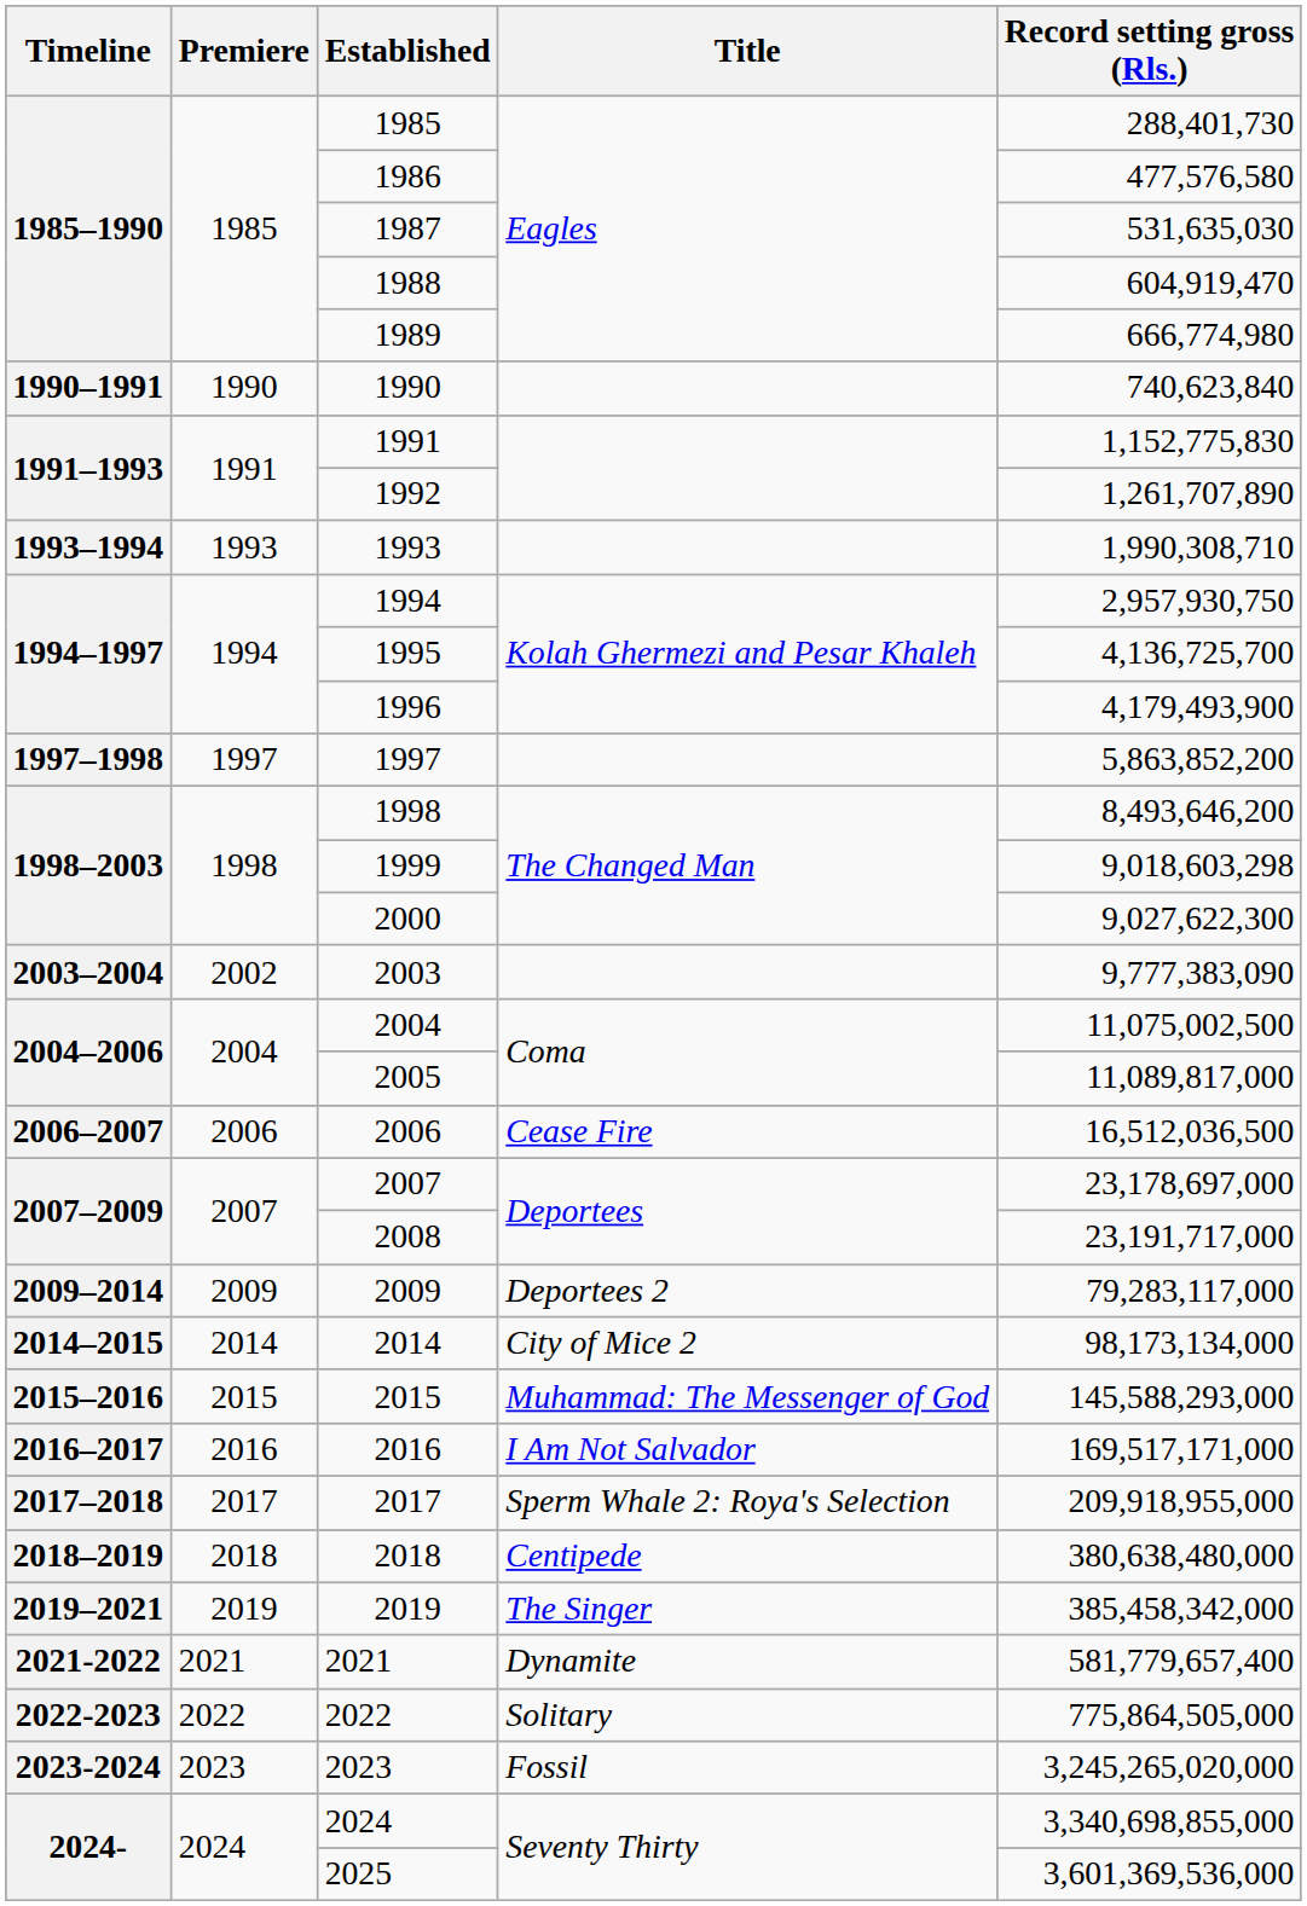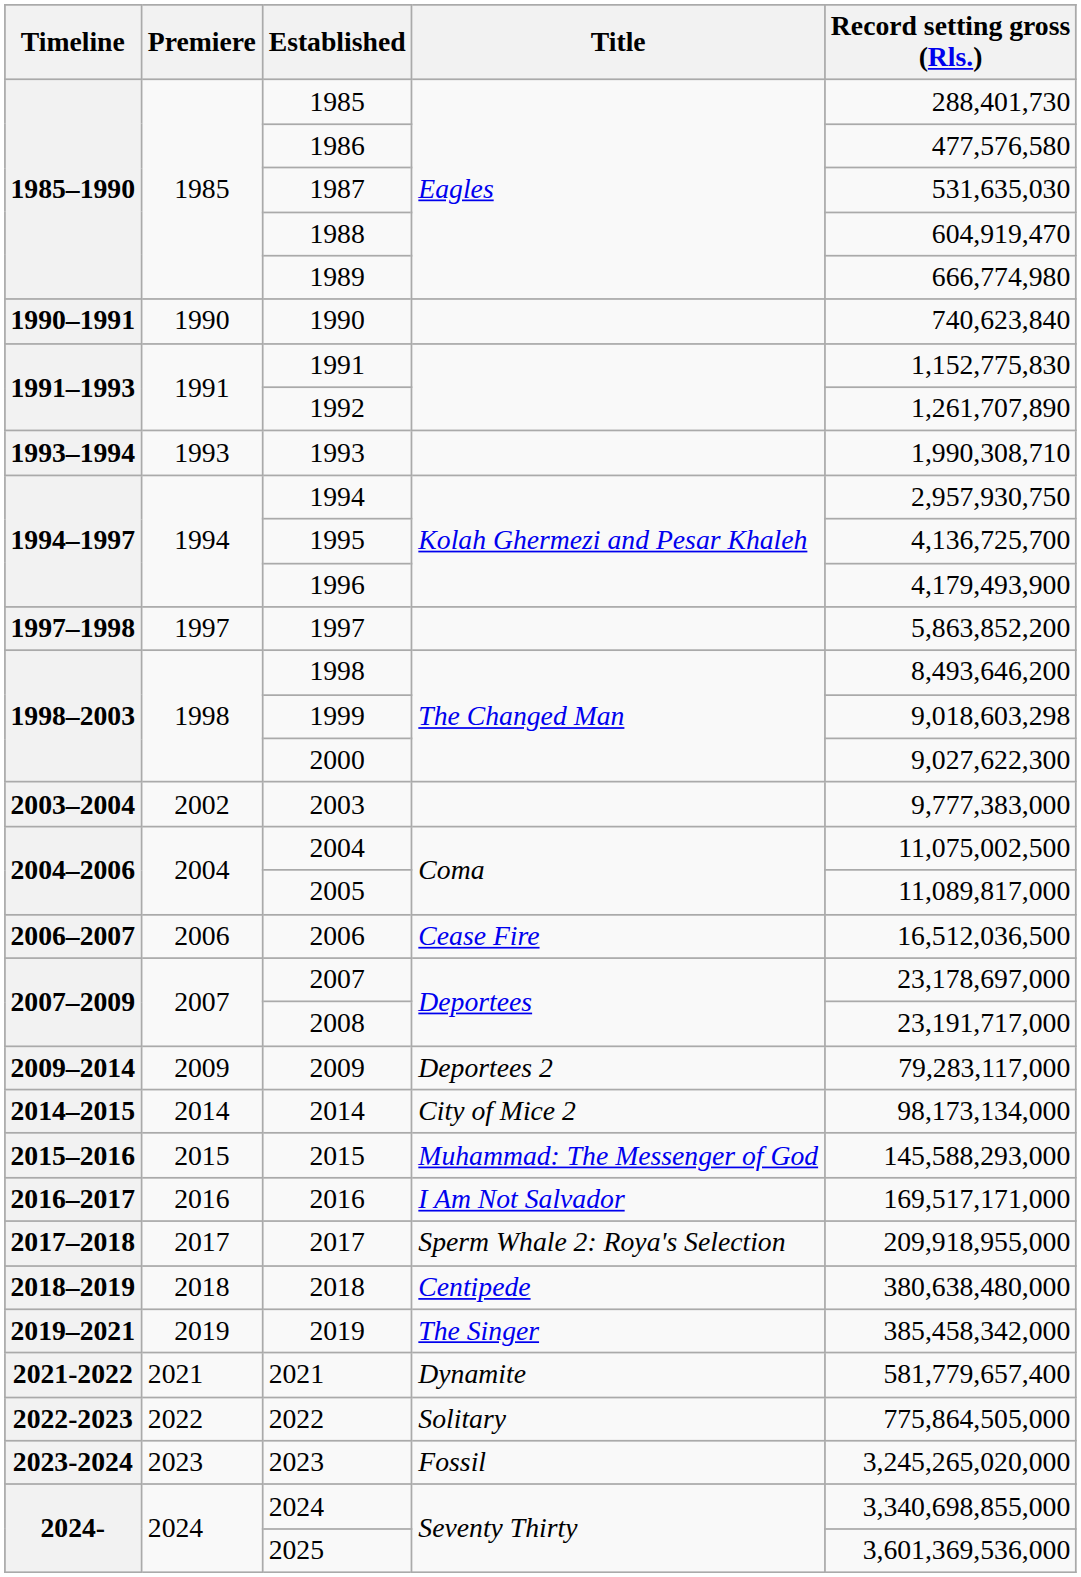 <table class="wikitable plainrowheaders" style="margin:auto; margin:auto;">
 <tr>
 <th scope="col">Timeline</th>
 <th scope="col">Premiere</th>
 <th scope="col">Established</th>
 <th scope="col">Title</th>
 <th scope="col">Record setting gross<br>(<a href='#'>Rls.</a>)</th>
 </tr>
 <tr>
 <th scope="row" rowspan="5">1985–1990</th>
 <td align="center" rowspan="5">1985</td>
 <td align="center">1985</td>
 <td rowspan="5"><em><a href='#'>Eagles</a></em></td>
 <td align="right">288,401,730</td>
 </tr>
 <tr>
 <td align="center">1986</td>
 <td align="right">477,576,580</td>
 </tr>
 <tr>
 <td align="center">1987</td>
 <td align="right">531,635,030</td>
 </tr>
 <tr>
 <td align="center">1988</td>
 <td align="right">604,919,470</td>
 </tr>
 <tr>
 <td align="center">1989</td>
 <td align="right">666,774,980</td>
 </tr>
 <tr>
 <th scope="row">1990–1991</th>
 <td align="center">1990</td>
 <td align="center">1990</td>
 <td><em></em></td>
 <td align="right">740,623,840</td>
 </tr>
 <tr>
 <th scope="row" rowspan="2">1991–1993</th>
 <td align="center" rowspan="2">1991</td>
 <td align="center">1991</td>
 <td rowspan="2"><em></em></td>
 <td align="right">1,152,775,830</td>
 </tr>
 <tr>
 <td align="center">1992</td>
 <td align="right">1,261,707,890</td>
 </tr>
 <tr>
 <th scope="row">1993–1994</th>
 <td align="center">1993</td>
 <td align="center">1993</td>
 <td><em></em></td>
 <td align="right">1,990,308,710</td>
 </tr>
 <tr>
 <th scope="row" rowspan="3">1994–1997</th>
 <td align="center" rowspan="3">1994</td>
 <td align="center">1994</td>
 <td rowspan="3"><em><a href='#'>Kolah Ghermezi and Pesar Khaleh</a></em></td>
 <td align="right">2,957,930,750</td>
 </tr>
 <tr>
 <td align="center">1995</td>
 <td align="right">4,136,725,700</td>
 </tr>
 <tr>
 <td align="center">1996</td>
 <td align="right">4,179,493,900</td>
 </tr>
 <tr>
 <th scope="row">1997–1998</th>
 <td align="center">1997</td>
 <td align="center">1997</td>
 <td><em></em></td>
 <td align="right">5,863,852,200</td>
 </tr>
 <tr>
 <th scope="row" rowspan="3">1998–2003</th>
 <td align="center" rowspan="3">1998</td>
 <td align="center">1998</td>
 <td rowspan="3"><em><a href='#'>The Changed Man</a></em></td>
 <td align="right">8,493,646,200</td>
 </tr>
 <tr>
 <td align="center">1999</td>
 <td align="right">9,018,603,298</td>
 </tr>
 <tr>
 <td align="center">2000</td>
 <td align="right">9,027,622,300</td>
 </tr>
 <tr>
 <th scope="row">2003–2004</th>
 <td align="center">2002</td>
 <td align="center">2003</td>
 <td><em></em></td>
-<td align="right">9,777,383,090</td>
+<td align="right">9,777,383,000</td>
 </tr>
 <tr>
 <th scope="row" rowspan="2">2004–2006</th>
 <td align="center" rowspan="2">2004</td>
 <td align="center">2004</td>
 <td rowspan="2"><em>Coma</em></td>
 <td align="right">11,075,002,500</td>
 </tr>
 <tr>
 <td align="center">2005</td>
 <td align="right">11,089,817,000</td>
 </tr>
 <tr>
 <th scope="row">2006–2007</th>
 <td align="center">2006</td>
 <td align="center">2006</td>
 <td><em><a href='#'>Cease Fire</a></em></td>
 <td align="right">16,512,036,500</td>
 </tr>
 <tr>
 <th scope="row" rowspan="2">2007–2009</th>
 <td align="center" rowspan="2">2007</td>
 <td align="center">2007</td>
 <td rowspan="2"><em><a href='#'>Deportees</a></em></td>
 <td align="right">23,178,697,000</td>
 </tr>
 <tr>
 <td align="center">2008</td>
 <td align="right">23,191,717,000</td>
 </tr>
 <tr>
 <th scope="row">2009–2014</th>
 <td align="center">2009</td>
 <td align="center">2009</td>
 <td><em>Deportees 2</em></td>
 <td align="right">79,283,117,000</td>
 </tr>
 <tr>
 <th scope="row">2014–2015</th>
 <td align="center">2014</td>
 <td align="center">2014</td>
 <td><em>City of Mice 2</em></td>
 <td align="right">98,173,134,000</td>
 </tr>
 <tr>
 <th scope="row">2015–2016</th>
 <td align="center">2015</td>
 <td align="center">2015</td>
 <td><em><a href='#'>Muhammad: The Messenger of God</a></em></td>
 <td align="right">145,588,293,000</td>
 </tr>
 <tr>
 <th scope="row">2016–2017</th>
 <td align="center">2016</td>
 <td align="center">2016</td>
 <td><em><a href='#'>I Am Not Salvador</a></em></td>
 <td align="right">169,517,171,000</td>
 </tr>
 <tr>
 <th scope="row">2017–2018</th>
 <td align="center">2017</td>
 <td align="center">2017</td>
 <td><em>Sperm Whale 2: Roya's Selection</em></td>
 <td align="right">209,918,955,000</td>
 </tr>
 <tr>
 <th scope="row">2018–2019</th>
 <td align="center">2018</td>
 <td align="center">2018</td>
 <td><em><a href='#'>Centipede</a></em></td>
 <td align="right">380,638,480,000</td>
 </tr>
 <tr>
 <th scope="row">2019–2021</th>
 <td align="center">2019</td>
 <td align="center">2019</td>
 <td><em><a href='#'>The Singer</a></em></td>
 <td align="right">385,458,342,000</td>
 </tr>
 <tr>
 <th>2021-2022</th>
 <td>2021</td>
 <td>2021</td>
 <td><em>Dynamite</em></td>
 <td align="right">581,779,657,400</td>
 </tr>
 <tr>
 <th>2022-2023</th>
 <td>2022</td>
 <td>2022</td>
 <td><em>Solitary</em></td>
 <td align="right">775,864,505,000</td>
 </tr>
 <tr>
 <th>2023-2024</th>
 <td>2023</td>
 <td>2023</td>
 <td><em>Fossil</em></td>
 <td align="right">3,245,265,020,000</td>
 </tr>
 <tr>
 <th rowspan="2">2024-</th>
 <td rowspan="2">2024</td>
 <td>2024</td>
 <td rowspan="2"><em>Seventy Thirty</em></td>
 <td align="right">3,340,698,855,000</td>
 </tr>
 <tr>
 <td>2025</td>
 <td align="right">3,601,369,536,000</td>
 </tr>
 </table>
